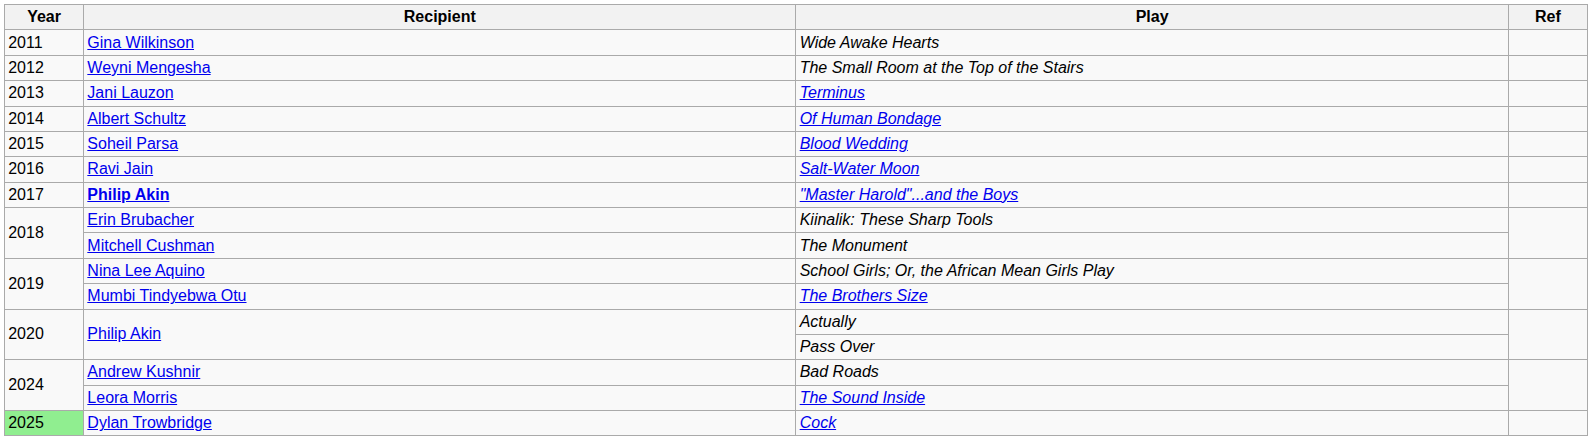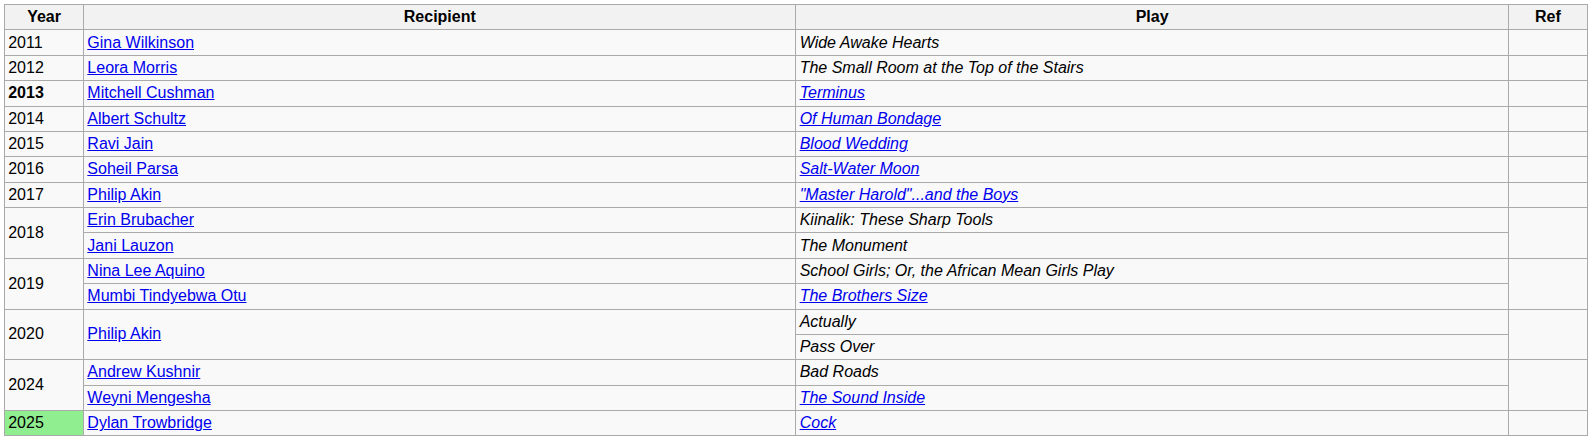 <table class = "wikitable sortable" width=100%>
 <tr>
 <th width=5%>Year</th>
 <th width=45%>Recipient</th>
 <th width=45%>Play</th>
 <th width=5%>Ref</th>
 </tr>
 <tr>
 <td>2011</td>
 <td><a href='#'>Gina Wilkinson</a></td>
 <td><em>Wide Awake Hearts</em></td>
 <td></td>
 </tr>
 <tr>
 <td>2012</td>
-<td><a href='#'>Weyni Mengesha</a></td>
+<td><a href='#'>Leora Morris</a></td>
 <td><em>The Small Room at the Top of the Stairs</em></td>
 <td></td>
 </tr>
 <tr>
-<td>2013</td>
-<td><a href='#'>Jani Lauzon</a></td>
+<td><strong>2013</strong></td>
+<td><a href='#'>Mitchell Cushman</a></td>
 <td><em><a href='#'>Terminus</a></em></td>
 <td></td>
 </tr>
 <tr>
 <td>2014</td>
 <td><a href='#'>Albert Schultz</a></td>
 <td><em><a href='#'>Of Human Bondage</a></em></td>
 <td></td>
 </tr>
 <tr>
 <td>2015</td>
-<td><a href='#'>Soheil Parsa</a></td>
+<td><a href='#'>Ravi Jain</a></td>
 <td><em><a href='#'>Blood Wedding</a></em></td>
 <td></td>
 </tr>
 <tr>
 <td>2016</td>
-<td><a href='#'>Ravi Jain</a></td>
+<td><a href='#'>Soheil Parsa</a></td>
 <td><em><a href='#'>Salt-Water Moon</a></em></td>
 <td></td>
 </tr>
 <tr>
 <td>2017</td>
-<td><strong><a href='#'>Philip Akin</a></strong></td>
+<td><a href='#'>Philip Akin</a></td>
 <td><em><a href='#'>"Master Harold"...and the Boys</a></em></td>
 <td></td>
 </tr>
 <tr>
 <td rowspan=2>2018</td>
 <td><a href='#'>Erin Brubacher</a></td>
 <td><em>Kiinalik: These Sharp Tools</em></td>
 <td rowspan=2></td>
 </tr>
 <tr>
-<td><a href='#'>Mitchell Cushman</a></td>
+<td><a href='#'>Jani Lauzon</a></td>
 <td><em>The Monument</em></td>
 </tr>
 <tr>
 <td rowspan=2>2019</td>
 <td><a href='#'>Nina Lee Aquino</a></td>
 <td><em>School Girls; Or, the African Mean Girls Play</em></td>
 <td rowspan=2></td>
 </tr>
 <tr>
 <td><a href='#'>Mumbi Tindyebwa Otu</a></td>
 <td><em><a href='#'>The Brothers Size</a></em></td>
 </tr>
 <tr>
 <td rowspan=2>2020</td>
 <td rowspan=2><a href='#'>Philip Akin</a></td>
 <td><em>Actually</em></td>
 <td rowspan=2></td>
 </tr>
 <tr>
 <td><em>Pass Over</em></td>
 </tr>
 <tr>
 <td rowspan=2>2024</td>
 <td><a href='#'>Andrew Kushnir</a></td>
 <td><em>Bad Roads</em></td>
 <td rowspan=2></td>
 </tr>
 <tr>
-<td><a href='#'>Leora Morris</a></td>
+<td><a href='#'>Weyni Mengesha</a></td>
 <td><em><a href='#'>The Sound Inside</a></em></td>
 </tr>
 <tr>
 <td style="background: lightgreen;">2025</td>
 <td><a href='#'>Dylan Trowbridge</a></td>
 <td><em><a href='#'>Cock</a></em></td>
 <td></td>
 </tr>
 </table>
